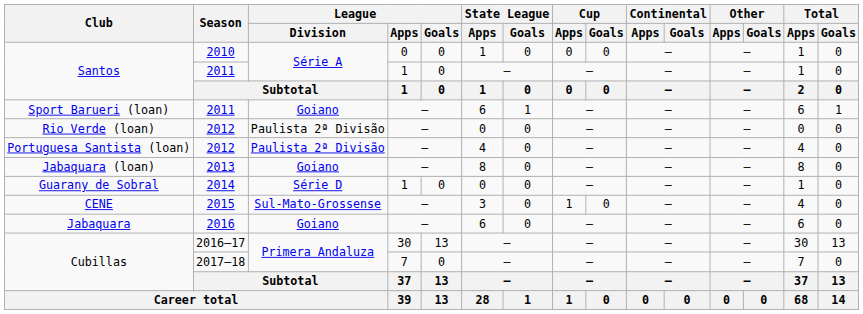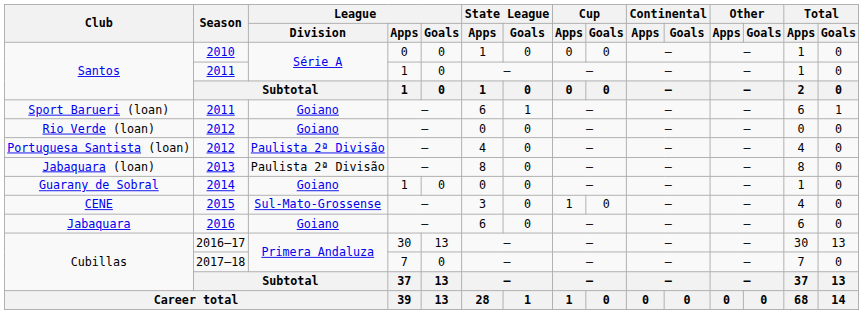 <table class="wikitable" style="text-align: center;">
 <tr>
 <th rowspan="2">Club</th>
 <th rowspan="2">Season</th>
 <th colspan="3">League</th>
 <th colspan="2">State League</th>
 <th colspan="2">Cup</th>
 <th colspan="2">Continental</th>
 <th colspan="2">Other</th>
 <th colspan="2">Total</th>
 </tr>
 <tr>
 <th>Division</th>
 <th>Apps</th>
 <th>Goals</th>
 <th>Apps</th>
 <th>Goals</th>
 <th>Apps</th>
 <th>Goals</th>
 <th>Apps</th>
 <th>Goals</th>
 <th>Apps</th>
 <th>Goals</th>
 <th>Apps</th>
 <th>Goals</th>
 </tr>
 <tr>
 <td rowspan=3 align="center"><a href='#'>Santos</a></td>
 <td><a href='#'>2010</a></td>
 <td rowspan=2><a href='#'>Série A</a></td>
 <td>0</td>
 <td>0</td>
 <td>1</td>
 <td>0</td>
 <td>0</td>
 <td>0</td>
 <td colspan="2">—</td>
 <td colspan="2">—</td>
 <td>1</td>
 <td>0</td>
 </tr>
 <tr>
 <td><a href='#'>2011</a></td>
 <td>1</td>
 <td>0</td>
 <td colspan="2">—</td>
 <td colspan="2">—</td>
 <td colspan="2">—</td>
 <td colspan="2">—</td>
 <td>1</td>
 <td>0</td>
 </tr>
 <tr>
 <th colspan="2">Subtotal</th>
 <th>1</th>
 <th>0</th>
 <th>1</th>
 <th>0</th>
 <th>0</th>
 <th>0</th>
 <th colspan="2">—</th>
 <th colspan="2">—</th>
 <th>2</th>
 <th>0</th>
 </tr>
 <tr>
 <td align="center"><a href='#'>Sport Barueri</a> (loan)</td>
 <td><a href='#'>2011</a></td>
 <td><a href='#'>Goiano</a></td>
 <td colspan="2">—</td>
 <td>6</td>
 <td>1</td>
 <td colspan="2">—</td>
 <td colspan="2">—</td>
 <td colspan="2">—</td>
 <td>6</td>
 <td>1</td>
 </tr>
 <tr>
 <td align="center"><a href='#'>Rio Verde</a> (loan)</td>
 <td><a href='#'>2012</a></td>
-<td>Paulista 2ª Divisão</td>
+<td><a href='#'>Goiano</a></td>
 <td colspan="2">—</td>
 <td>0</td>
 <td>0</td>
 <td colspan="2">—</td>
 <td colspan="2">—</td>
 <td colspan="2">—</td>
 <td>0</td>
 <td>0</td>
 </tr>
 <tr>
 <td align="center"><a href='#'>Portuguesa Santista</a> (loan)</td>
 <td><a href='#'>2012</a></td>
 <td><a href='#'>Paulista 2ª Divisão</a></td>
 <td colspan="2">—</td>
 <td>4</td>
 <td>0</td>
 <td colspan="2">—</td>
 <td colspan="2">—</td>
 <td colspan="2">—</td>
 <td>4</td>
 <td>0</td>
 </tr>
 <tr>
 <td align="center"><a href='#'>Jabaquara</a> (loan)</td>
 <td><a href='#'>2013</a></td>
-<td><a href='#'>Goiano</a></td>
+<td>Paulista 2ª Divisão</td>
 <td colspan="2">—</td>
 <td>8</td>
 <td>0</td>
 <td colspan="2">—</td>
 <td colspan="2">—</td>
 <td colspan="2">—</td>
 <td>8</td>
 <td>0</td>
 </tr>
 <tr>
 <td align="center"><a href='#'>Guarany de Sobral</a></td>
 <td><a href='#'>2014</a></td>
-<td><a href='#'>Série D</a></td>
+<td><a href='#'>Goiano</a></td>
 <td>1</td>
 <td>0</td>
 <td>0</td>
 <td>0</td>
 <td colspan="2">—</td>
 <td colspan="2">—</td>
 <td colspan="2">—</td>
 <td>1</td>
 <td>0</td>
 </tr>
 <tr>
 <td align="center"><a href='#'>CENE</a></td>
 <td><a href='#'>2015</a></td>
 <td><a href='#'>Sul-Mato-Grossense</a></td>
 <td colspan="2">—</td>
 <td>3</td>
 <td>0</td>
 <td>1</td>
 <td>0</td>
 <td colspan="2">—</td>
 <td colspan="2">—</td>
 <td>4</td>
 <td>0</td>
 </tr>
 <tr>
 <td align="center"><a href='#'>Jabaquara</a></td>
 <td><a href='#'>2016</a></td>
 <td><a href='#'>Goiano</a></td>
 <td colspan="2">—</td>
 <td>6</td>
 <td>0</td>
 <td colspan="2">—</td>
 <td colspan="2">—</td>
 <td colspan="2">—</td>
 <td>6</td>
 <td>0</td>
 </tr>
 <tr>
 <td rowspan=3 align="center">Cubillas</td>
 <td>2016–17</td>
 <td rowspan=2><a href='#'>Primera Andaluza</a></td>
 <td>30</td>
 <td>13</td>
 <td colspan="2">—</td>
 <td colspan="2">—</td>
 <td colspan="2">—</td>
 <td colspan="2">—</td>
 <td>30</td>
 <td>13</td>
 </tr>
 <tr>
 <td>2017–18</td>
 <td>7</td>
 <td>0</td>
 <td colspan="2">—</td>
 <td colspan="2">—</td>
 <td colspan="2">—</td>
 <td colspan="2">—</td>
 <td>7</td>
 <td>0</td>
 </tr>
 <tr>
 <th colspan="2">Subtotal</th>
 <th>37</th>
 <th>13</th>
 <th colspan="2">—</th>
 <th colspan="2">—</th>
 <th colspan="2">—</th>
 <th colspan="2">—</th>
 <th>37</th>
 <th>13</th>
 </tr>
 <tr>
 <th colspan="3"><strong>Career total</strong></th>
 <th>39</th>
 <th>13</th>
 <th>28</th>
 <th>1</th>
 <th>1</th>
 <th>0</th>
 <th>0</th>
 <th>0</th>
 <th>0</th>
 <th>0</th>
 <th>68</th>
 <th>14</th>
 </tr>
 </table>
